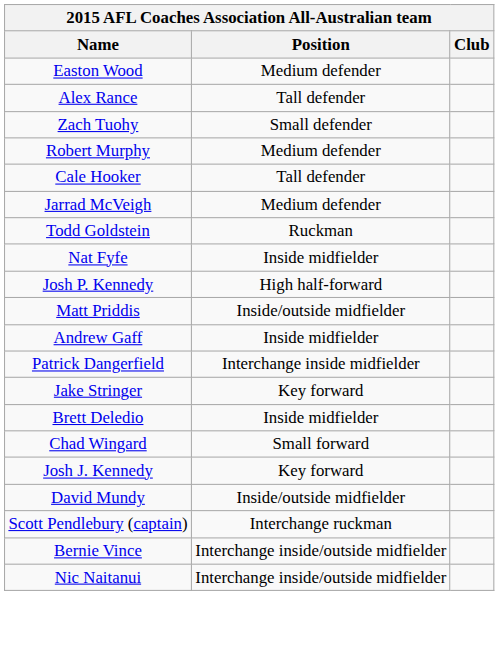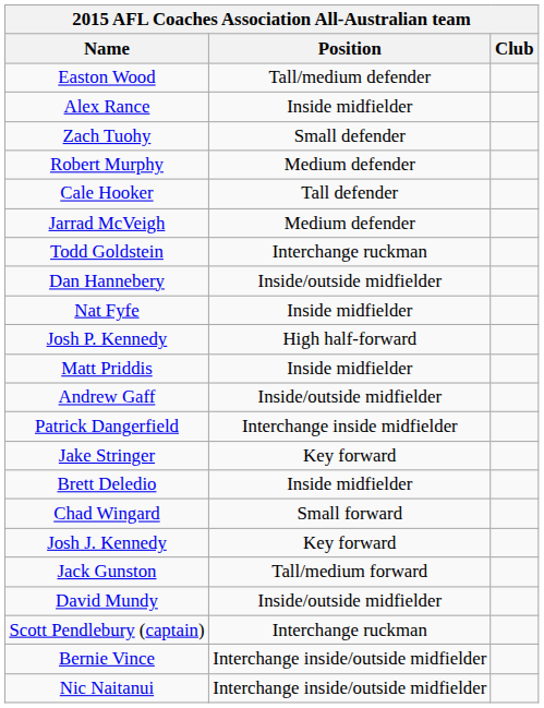 <table class="wikitable" style="text-align: center">
 <tr>
 <th colspan="3">2015 AFL Coaches Association All-Australian team</th>
 </tr>
 <tr>
 <th>Name</th>
 <th>Position</th>
 <th>Club</th>
 </tr>
 <tr>
 <td><a href='#'>Easton Wood</a></td>
-<td>Medium defender</td>
+<td>Tall/medium defender</td>
 <td></td>
 </tr>
 <tr>
 <td><a href='#'>Alex Rance</a></td>
-<td>Tall defender</td>
+<td>Inside midfielder</td>
 <td></td>
 </tr>
 <tr>
 <td><a href='#'>Zach Tuohy</a></td>
 <td>Small defender</td>
 <td></td>
 </tr>
 <tr>
 <td><a href='#'>Robert Murphy</a></td>
 <td>Medium defender</td>
 <td></td>
 </tr>
 <tr>
 <td><a href='#'>Cale Hooker</a></td>
 <td>Tall defender</td>
 <td></td>
 </tr>
 <tr>
 <td><a href='#'>Jarrad McVeigh</a></td>
 <td>Medium defender</td>
 <td></td>
 </tr>
 <tr>
 <td><a href='#'>Todd Goldstein</a></td>
-<td>Ruckman</td>
+<td>Interchange ruckman</td>
+<td></td>
+</tr>
+<tr>
+<td><a href='#'>Dan Hannebery</a></td>
+<td>Inside/outside midfielder</td>
 <td></td>
 </tr>
 <tr>
 <td><a href='#'>Nat Fyfe</a></td>
 <td>Inside midfielder</td>
 <td></td>
 </tr>
 <tr>
 <td><a href='#'>Josh P. Kennedy</a></td>
 <td>High half-forward</td>
 <td></td>
 </tr>
 <tr>
 <td><a href='#'>Matt Priddis</a></td>
-<td>Inside/outside midfielder</td>
+<td>Inside midfielder</td>
 <td></td>
 </tr>
 <tr>
 <td><a href='#'>Andrew Gaff</a></td>
-<td>Inside midfielder</td>
+<td>Inside/outside midfielder</td>
 <td></td>
 </tr>
 <tr>
 <td><a href='#'>Patrick Dangerfield</a></td>
 <td>Interchange inside midfielder</td>
 <td></td>
 </tr>
 <tr>
 <td><a href='#'>Jake Stringer</a></td>
 <td>Key forward</td>
 <td></td>
 </tr>
 <tr>
 <td><a href='#'>Brett Deledio</a></td>
 <td>Inside midfielder</td>
 <td></td>
 </tr>
 <tr>
 <td><a href='#'>Chad Wingard</a></td>
 <td>Small forward</td>
 <td></td>
 </tr>
 <tr>
 <td><a href='#'>Josh J. Kennedy</a></td>
 <td>Key forward</td>
 <td></td>
 </tr>
 <tr>
+<td><a href='#'>Jack Gunston</a></td>
+<td>Tall/medium forward</td>
+<td></td>
+</tr>
+<tr>
 <td><a href='#'>David Mundy</a></td>
 <td>Inside/outside midfielder</td>
 <td></td>
 </tr>
 <tr>
 <td><a href='#'>Scott Pendlebury</a> (<a href='#'>captain</a>)</td>
 <td>Interchange ruckman</td>
 <td></td>
 </tr>
 <tr>
 <td><a href='#'>Bernie Vince</a></td>
 <td>Interchange inside/outside midfielder</td>
 <td></td>
 </tr>
 <tr>
 <td><a href='#'>Nic Naitanui</a></td>
 <td>Interchange inside/outside midfielder</td>
 <td></td>
 </tr>
 </table>
